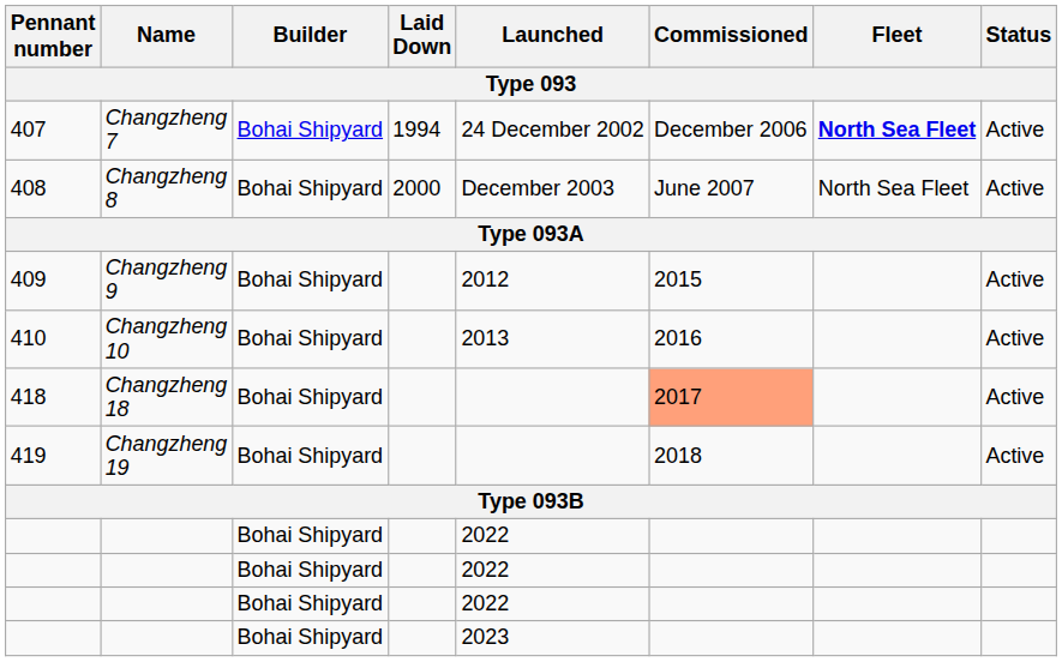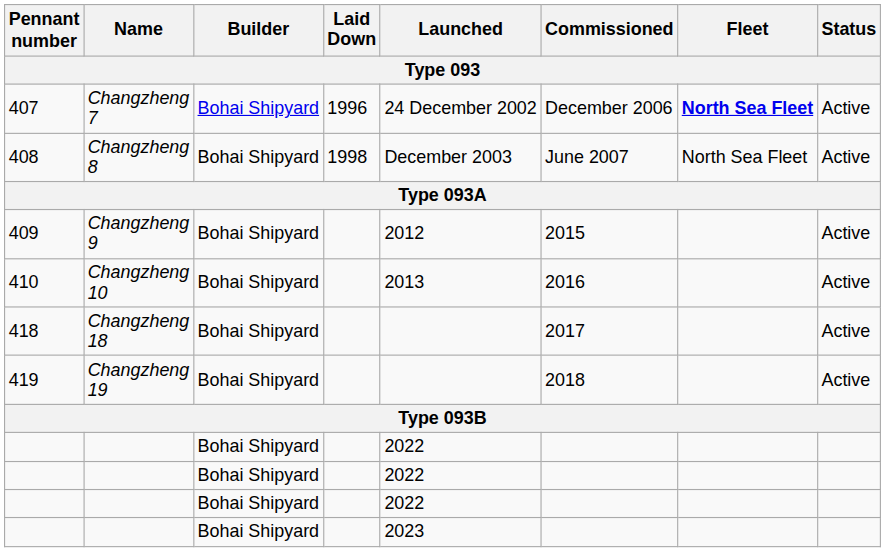 <table class="wikitable">
 <tr>
 <th style="line-height:1.2em;">Pennant <br>number</th>
 <th>Name</th>
 <th>Builder</th>
 <th>Laid<br>Down</th>
 <th>Launched</th>
 <th>Commissioned</th>
 <th>Fleet</th>
 <th>Status</th>
 </tr>
 <tr>
 <th colspan="8">Type 093</th>
 </tr>
 <tr>
 <td>407</td>
 <td><em>Changzheng<br>7</em></td>
 <td><a href='#'>Bohai Shipyard</a></td>
-<td>1994 </td>
+<td>1996 </td>
 <td>24 December 2002 </td>
 <td>December 2006 </td>
 <td><strong><a href='#'>North Sea Fleet</a></strong></td>
 <td>Active </td>
 </tr>
 <tr>
 <td>408</td>
 <td><em>Changzheng<br>8</em></td>
 <td>Bohai Shipyard </td>
-<td>2000 </td>
+<td>1998 </td>
 <td>December 2003 </td>
 <td>June 2007 </td>
 <td>North Sea Fleet </td>
 <td>Active </td>
 </tr>
 <tr>
 <th colspan="8">Type 093A</th>
 </tr>
 <tr>
 <td>409</td>
 <td><em>Changzheng<br>9</em></td>
 <td>Bohai Shipyard </td>
 <td></td>
 <td>2012 </td>
 <td>2015 </td>
 <td></td>
 <td>Active</td>
 </tr>
 <tr>
 <td>410</td>
 <td><em>Changzheng<br>10</em></td>
 <td>Bohai Shipyard </td>
 <td></td>
 <td>2013 </td>
 <td>2016 </td>
 <td></td>
 <td>Active</td>
 </tr>
 <tr>
 <td>418</td>
 <td><em>Changzheng<br>18</em></td>
 <td>Bohai Shipyard </td>
 <td></td>
 <td></td>
-<td style="background: lightsalmon;">2017 </td>
+<td>2017 </td>
 <td></td>
 <td>Active</td>
 </tr>
 <tr>
 <td>419</td>
 <td><em>Changzheng<br>19</em></td>
 <td>Bohai Shipyard </td>
 <td></td>
 <td></td>
 <td>2018 </td>
 <td></td>
 <td>Active</td>
 </tr>
 <tr>
 <th colspan="8">Type 093B</th>
 </tr>
 <tr>
 <td></td>
 <td></td>
 <td>Bohai Shipyard</td>
 <td></td>
 <td>2022</td>
 <td></td>
 <td></td>
 <td></td>
 </tr>
 <tr>
 <td></td>
 <td></td>
 <td>Bohai Shipyard</td>
 <td></td>
 <td>2022</td>
 <td></td>
 <td></td>
 <td></td>
 </tr>
 <tr>
 <td></td>
 <td></td>
 <td>Bohai Shipyard</td>
 <td></td>
 <td>2022</td>
 <td></td>
 <td></td>
 <td></td>
 </tr>
 <tr>
 <td></td>
 <td></td>
 <td>Bohai Shipyard</td>
 <td></td>
 <td>2023</td>
 <td></td>
 <td></td>
 <td></td>
 </tr>
 </table>
